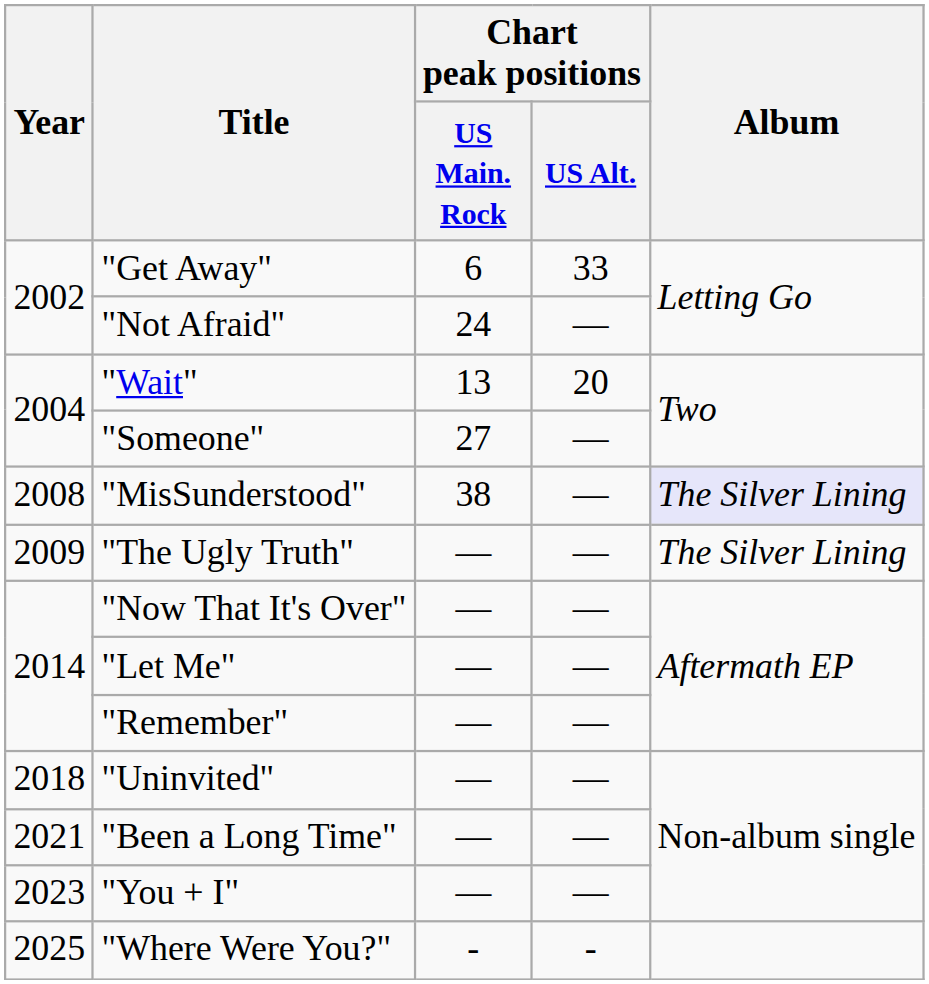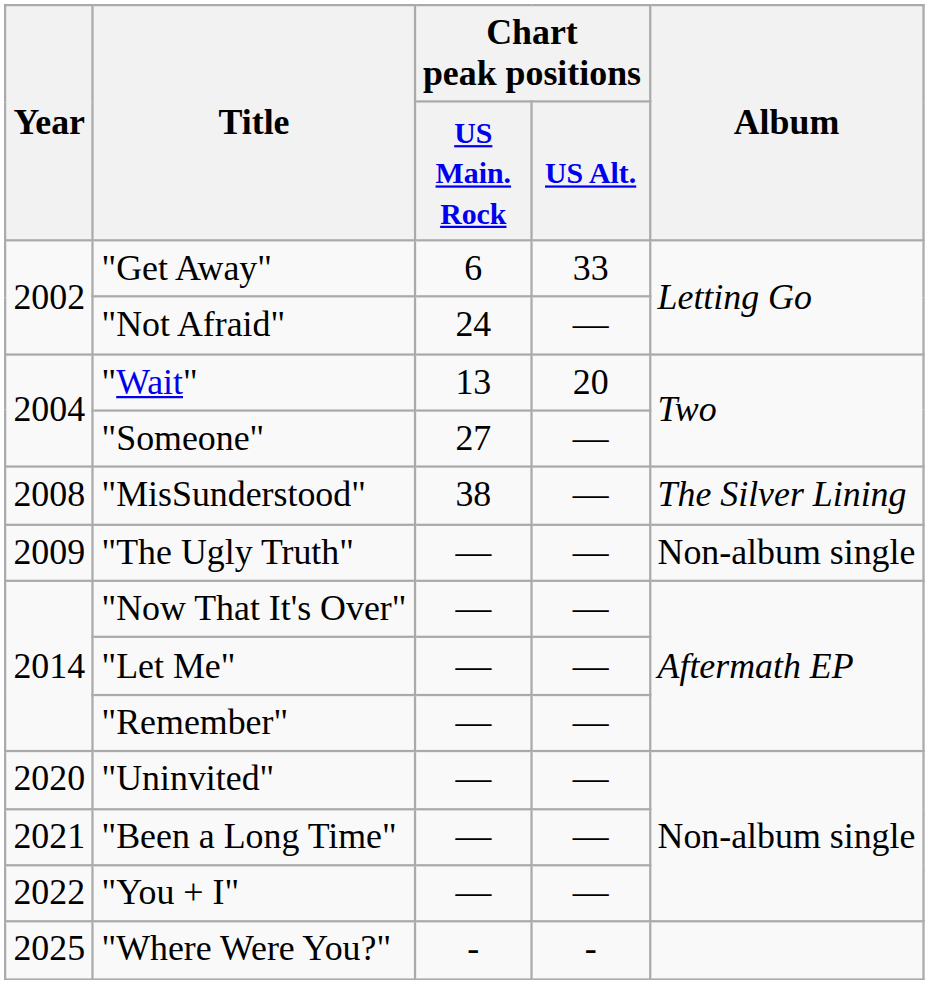 <table class="wikitable">
 <tr>
 <th rowspan="2">Year</th>
 <th rowspan="2">Title</th>
 <th colspan="2">Chart<br>peak positions</th>
 <th rowspan="2">Album</th>
 </tr>
 <tr>
 <th width="45"><small><a href='#'>US Main. Rock</a></small><br></th>
 <th width="45"><small><a href='#'>US Alt.</a></small><br></th>
 </tr>
 <tr>
 <td rowspan="2">2002</td>
 <td>"Get Away"</td>
 <td align="center">6</td>
 <td align="center">33</td>
 <td rowspan="2"><em>Letting Go</em></td>
 </tr>
 <tr>
 <td>"Not Afraid"</td>
 <td align="center">24</td>
 <td align="center">—</td>
 </tr>
 <tr>
 <td rowspan="2">2004</td>
 <td>"<a href='#'>Wait</a>"</td>
 <td align="center">13</td>
 <td align="center">20</td>
 <td rowspan="2"><em>Two</em></td>
 </tr>
 <tr>
 <td>"Someone"</td>
 <td align="center">27</td>
 <td align="center">—</td>
 </tr>
 <tr>
 <td rowspan="1">2008</td>
 <td>"MisSunderstood"</td>
 <td align="center">38</td>
 <td align="center">—</td>
-<td rowspan="1" style="background: lavender;"><em>The Silver Lining</em></td>
+<td rowspan="1"><em>The Silver Lining</em></td>
 </tr>
 <tr>
 <td rowspan="1">2009</td>
 <td>"The Ugly Truth"</td>
 <td align="center">—</td>
 <td align="center">—</td>
-<td rowspan="1"><em>The Silver Lining</em></td>
+<td rowspan="1">Non-album single</td>
 </tr>
 <tr>
 <td rowspan="3">2014</td>
 <td>"Now That It's Over"</td>
 <td align="center">—</td>
 <td align="center">—</td>
 <td rowspan="3"><em> Aftermath EP</em></td>
 </tr>
 <tr>
 <td>"Let Me"</td>
 <td align="center">—</td>
 <td align="center">—</td>
 </tr>
 <tr>
 <td>"Remember"</td>
 <td align="center">—</td>
 <td align="center">—</td>
 </tr>
 <tr>
-<td rowspan="1">2018</td>
+<td rowspan="1">2020</td>
 <td>"Uninvited"</td>
 <td align="center">—</td>
 <td align="center">—</td>
 <td rowspan="3">Non-album single</td>
 </tr>
 <tr>
 <td rowspan="1">2021</td>
 <td>"Been a Long Time"</td>
 <td align="center">—</td>
 <td align="center">—</td>
 </tr>
 <tr>
-<td rowspan="1">2023</td>
+<td rowspan="1">2022</td>
 <td>"You + I"</td>
 <td align="center">—</td>
 <td align="center">—</td>
 </tr>
 <tr>
 <td rowspan="1">2025</td>
 <td>"Where Were You?"</td>
 <td align="center">-</td>
 <td align="center">-</td>
 </tr>
 </table>
